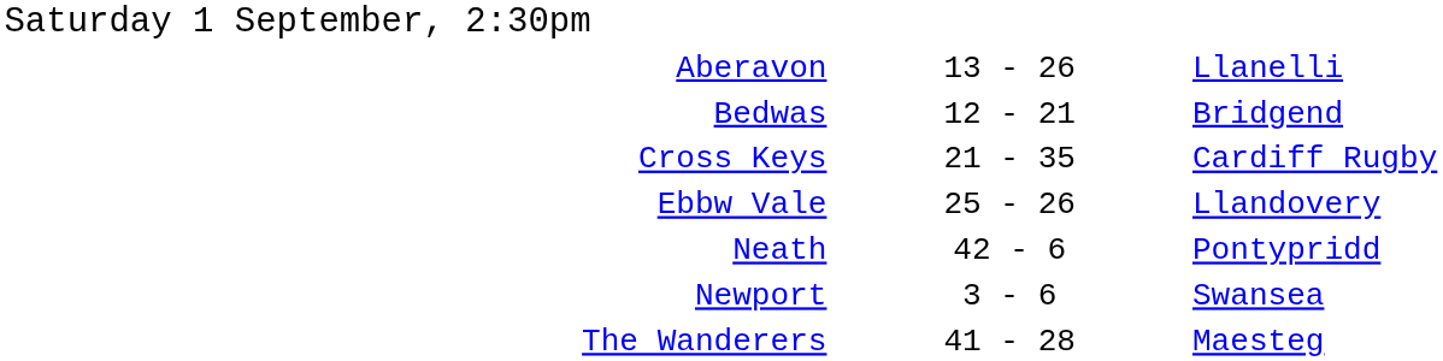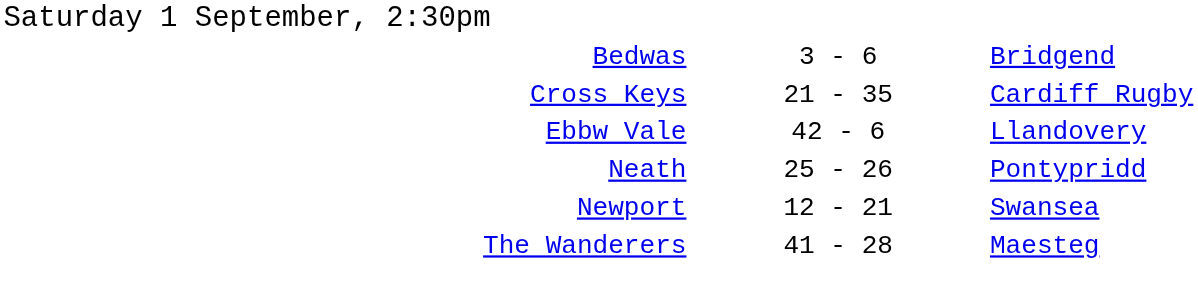 <table style="width:70%;" cellspacing="1">
 <tr>
 <th width=35%></th>
 <th width=15%></th>
 <th></th>
 </tr>
 <tr>
 <td>Saturday 1 September, 2:30pm</td>
 </tr>
 <tr style=font-size:90%>
-<td align=right><a href='#'>Aberavon</a></td>
-<td align=center>13 - 26</td>
-<td><a href='#'>Llanelli</a></td>
-</tr>
-<tr style=font-size:90%>
 <td align=right><a href='#'>Bedwas</a></td>
-<td align=center>12 - 21</td>
+<td align=center>3 - 6</td>
 <td><a href='#'>Bridgend</a></td>
 </tr>
 <tr style=font-size:90%>
 <td align=right><a href='#'>Cross Keys</a></td>
 <td align=center>21 - 35</td>
 <td><a href='#'>Cardiff Rugby</a></td>
 </tr>
 <tr style=font-size:90%>
 <td align=right><a href='#'>Ebbw Vale</a></td>
-<td align=center>25 - 26</td>
+<td align=center>42 - 6</td>
 <td><a href='#'>Llandovery</a></td>
 </tr>
 <tr style=font-size:90%>
 <td align=right><a href='#'>Neath</a></td>
-<td align=center>42 - 6</td>
+<td align=center>25 - 26</td>
 <td><a href='#'>Pontypridd</a></td>
 </tr>
 <tr style=font-size:90%>
 <td align=right><a href='#'>Newport</a></td>
-<td align=center>3 - 6</td>
+<td align=center>12 - 21</td>
 <td><a href='#'>Swansea</a></td>
 </tr>
 <tr style=font-size:90%>
 <td align=right><a href='#'>The Wanderers</a></td>
 <td align=center>41 - 28</td>
 <td><a href='#'>Maesteg</a></td>
 </tr>
 </table>
